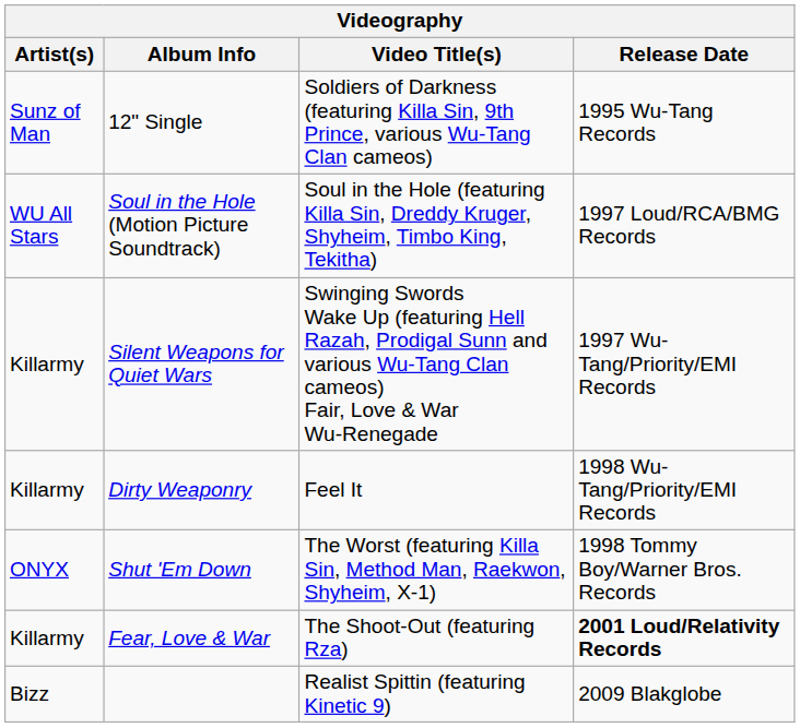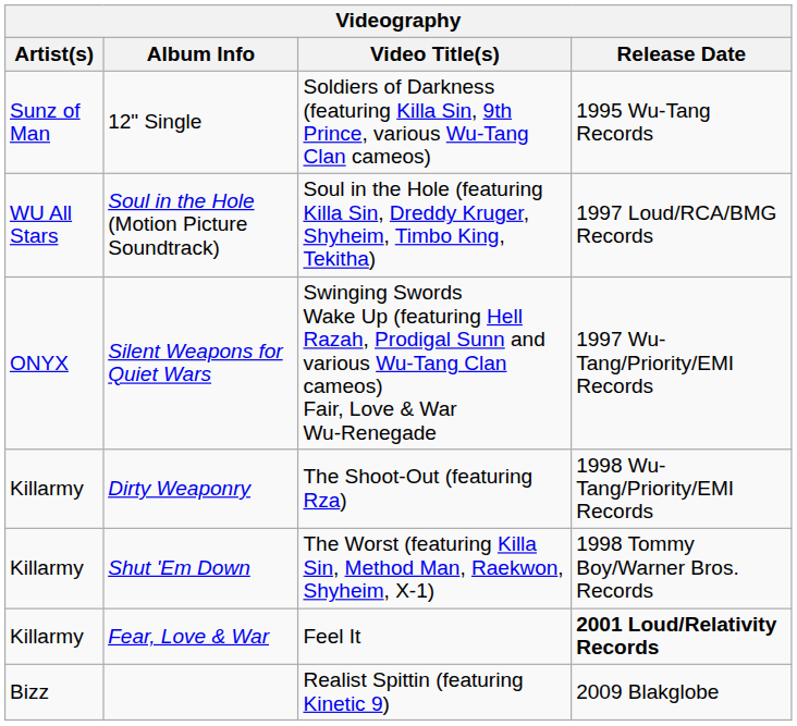 <table class="wikitable">
 <tr>
 <th colspan=4>Videography</th>
 </tr>
 <tr>
 <th>Artist(s)</th>
 <th>Album Info</th>
 <th>Video Title(s)</th>
 <th>Release Date</th>
 </tr>
 <tr>
 <td><a href='#'>Sunz of Man</a></td>
 <td>12" Single</td>
 <td>Soldiers of Darkness (featuring <a href='#'>Killa Sin</a>, <a href='#'>9th Prince</a>, various <a href='#'>Wu-Tang Clan</a> cameos)</td>
 <td>1995 Wu-Tang Records</td>
 </tr>
 <tr>
 <td><a href='#'>WU All Stars</a></td>
 <td><em><a href='#'>Soul in the Hole</a></em> (Motion Picture Soundtrack)</td>
 <td>Soul in the Hole (featuring <a href='#'>Killa Sin</a>, <a href='#'>Dreddy Kruger</a>, <a href='#'>Shyheim</a>, <a href='#'>Timbo King</a>, <a href='#'>Tekitha</a>)</td>
 <td>1997 Loud/RCA/BMG Records</td>
 </tr>
 <tr>
-<td>Killarmy</td>
+<td><a href='#'>ONYX</a></td>
 <td><em><a href='#'>Silent Weapons for Quiet Wars</a></em></td>
 <td>Swinging Swords<br>Wake Up (featuring <a href='#'>Hell Razah</a>, <a href='#'>Prodigal Sunn</a> and various <a href='#'>Wu-Tang Clan</a> cameos) <br>Fair, Love & War<br>Wu-Renegade</td>
 <td>1997 Wu-Tang/Priority/EMI Records</td>
 </tr>
 <tr>
 <td>Killarmy</td>
 <td><em><a href='#'>Dirty Weaponry</a></em></td>
-<td>Feel It</td>
+<td>The Shoot-Out (featuring <a href='#'>Rza</a>)</td>
 <td>1998 Wu-Tang/Priority/EMI Records</td>
 </tr>
 <tr>
-<td><a href='#'>ONYX</a></td>
+<td>Killarmy</td>
 <td><em><a href='#'>Shut 'Em Down</a></em></td>
 <td>The Worst (featuring <a href='#'>Killa Sin</a>, <a href='#'>Method Man</a>, <a href='#'>Raekwon</a>, <a href='#'>Shyheim</a>, X-1)</td>
 <td>1998 Tommy Boy/Warner Bros. Records</td>
 </tr>
 <tr>
 <td>Killarmy</td>
 <td><em><a href='#'>Fear, Love & War</a></em></td>
-<td>The Shoot-Out (featuring <a href='#'>Rza</a>)</td>
+<td>Feel It</td>
 <td><strong>2001 Loud/Relativity Records</strong></td>
 </tr>
 <tr>
 <td>Bizz</td>
 <td></td>
 <td>Realist Spittin (featuring <a href='#'>Kinetic 9</a>)</td>
 <td>2009 Blakglobe</td>
 </tr>
 </table>
